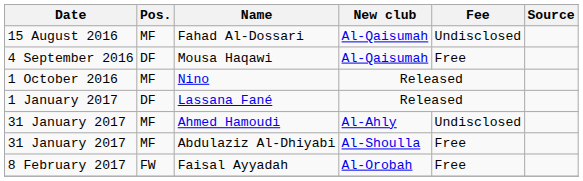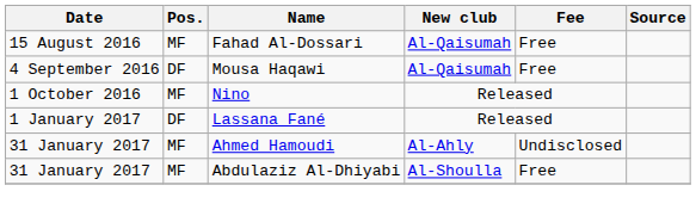 <table class="wikitable" style="text-align:left">
 <tr>
 <th>Date</th>
 <th>Pos.</th>
 <th>Name</th>
 <th>New club</th>
 <th>Fee</th>
 <th>Source</th>
 </tr>
 <tr>
 <td>15 August 2016</td>
 <td>MF</td>
 <td> Fahad Al-Dossari</td>
 <td> <a href='#'>Al-Qaisumah</a></td>
-<td>Undisclosed</td>
+<td>Free</td>
 <td></td>
 </tr>
 <tr>
 <td>4 September 2016</td>
 <td>DF</td>
 <td> Mousa Haqawi</td>
 <td> <a href='#'>Al-Qaisumah</a></td>
 <td>Free</td>
 <td></td>
 </tr>
 <tr>
 <td>1 October 2016</td>
 <td>MF</td>
 <td> <a href='#'>Nino</a></td>
 <td colspan="2" style="text-align:center;">Released</td>
 <td></td>
 </tr>
 <tr>
 <td>1 January 2017</td>
 <td>DF</td>
 <td> <a href='#'>Lassana Fané</a></td>
 <td colspan="2" style="text-align:center;">Released</td>
 <td></td>
 </tr>
 <tr>
 <td>31 January 2017</td>
 <td>MF</td>
 <td> <a href='#'>Ahmed Hamoudi</a></td>
 <td> <a href='#'>Al-Ahly</a></td>
 <td>Undisclosed</td>
 <td></td>
 </tr>
 <tr>
 <td>31 January 2017</td>
 <td>MF</td>
 <td> Abdulaziz Al-Dhiyabi</td>
 <td> <a href='#'>Al-Shoulla</a></td>
 <td>Free</td>
 <td></td>
 </tr>
 <tr>
-<td>8 February 2017</td>
-<td>FW</td>
-<td> Faisal Ayyadah</td>
-<td> <a href='#'>Al-Orobah</a></td>
-<td>Free</td>
-<td></td>
-</tr>
-<tr>
 </tr>
 </table>
